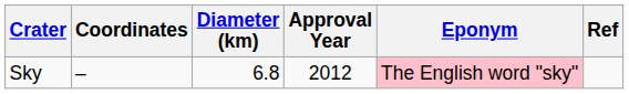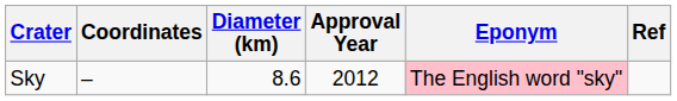 <table class="wikitable">
 <tr>
 <th><a href='#'>Crater</a></th>
 <th>Coordinates</th>
 <th><a href='#'>Diameter</a><br>(km)</th>
 <th>Approval<br>Year</th>
 <th><a href='#'>Eponym</a></th>
 <th>Ref</th>
 </tr>
 <tr id="Sky">
 <td>Sky</td>
 <td>–</td>
-<td align=right>6.8</td>
+<td align=right>8.6</td>
 <td align=center>2012</td>
 <td style="background: pink;">The English word "sky"</td>
 <td></td>
 </tr>
 </table>
